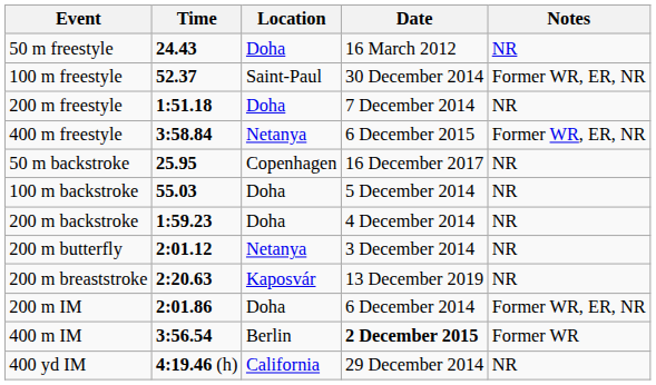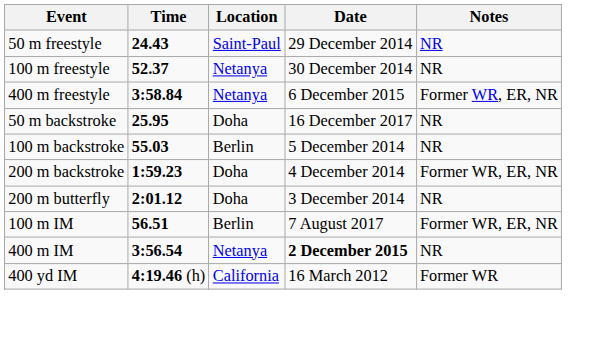 <table class="wikitable">
 <tr>
 <th>Event</th>
 <th>Time</th>
 <th>Location</th>
 <th>Date</th>
 <th>Notes</th>
 </tr>
 <tr>
 <td>50 m freestyle</td>
 <td><strong>24.43</strong></td>
-<td><a href='#'>Doha</a></td>
-<td>16 March 2012</td>
+<td><a href='#'>Saint-Paul</a></td>
+<td>29 December 2014</td>
 <td><a href='#'>NR</a></td>
 </tr>
 <tr>
 <td>100 m freestyle</td>
 <td><strong>52.37</strong></td>
-<td>Saint-Paul</td>
+<td><a href='#'>Netanya</a></td>
 <td>30 December 2014</td>
-<td>Former WR, ER, NR</td>
-</tr>
-<tr>
-<td>200 m freestyle</td>
-<td><strong>1:51.18</strong></td>
-<td><a href='#'>Doha</a></td>
-<td>7 December 2014</td>
 <td>NR</td>
 </tr>
 <tr>
 <td>400 m freestyle</td>
 <td><strong>3:58.84</strong></td>
 <td><a href='#'>Netanya</a></td>
 <td>6 December 2015</td>
 <td>Former <a href='#'>WR</a>, ER, NR</td>
 </tr>
 <tr>
 <td>50 m backstroke</td>
 <td><strong>25.95</strong></td>
-<td>Copenhagen</td>
+<td>Doha</td>
 <td>16 December 2017</td>
 <td>NR</td>
 </tr>
 <tr>
 <td>100 m backstroke</td>
 <td><strong>55.03</strong></td>
-<td>Doha</td>
+<td>Berlin</td>
 <td>5 December 2014</td>
 <td>NR</td>
 </tr>
 <tr>
 <td>200 m backstroke</td>
 <td><strong>1:59.23</strong></td>
 <td>Doha</td>
 <td>4 December 2014</td>
-<td>NR</td>
+<td>Former WR, ER, NR</td>
 </tr>
 <tr>
 <td>200 m butterfly</td>
 <td><strong>2:01.12</strong></td>
-<td><a href='#'>Netanya</a></td>
+<td>Doha</td>
 <td>3 December 2014</td>
 <td>NR</td>
 </tr>
 <tr>
-<td>200 m breaststroke</td>
-<td><strong> 2:20.63</strong></td>
-<td><a href='#'>Kaposvár</a></td>
-<td>13 December 2019</td>
-<td>NR</td>
-</tr>
-<tr>
-<td>200 m IM</td>
-<td><strong>2:01.86</strong></td>
-<td>Doha</td>
-<td>6 December 2014</td>
+<td>100 m IM</td>
+<td><strong>56.51</strong></td>
+<td>Berlin</td>
+<td>7 August 2017</td>
 <td>Former WR, ER, NR</td>
 </tr>
 <tr>
 <td>400 m IM</td>
 <td><strong>3:56.54</strong></td>
-<td>Berlin</td>
+<td><a href='#'>Netanya</a></td>
 <td><strong>2 December 2015</strong></td>
-<td>Former WR</td>
+<td>NR</td>
 </tr>
 <tr>
 <td>400 yd IM</td>
 <td><strong>4:19.46</strong> (h)</td>
 <td><a href='#'>California</a></td>
-<td>29 December 2014</td>
-<td>NR</td>
+<td>16 March 2012</td>
+<td>Former WR</td>
 </tr>
 </table>
